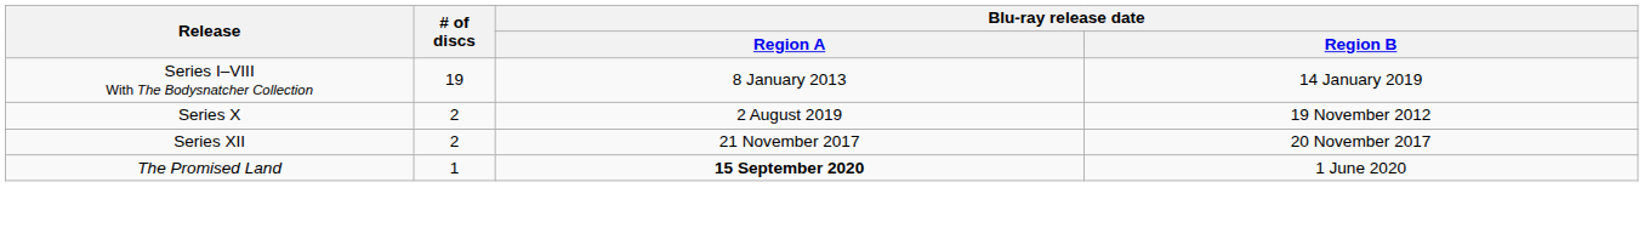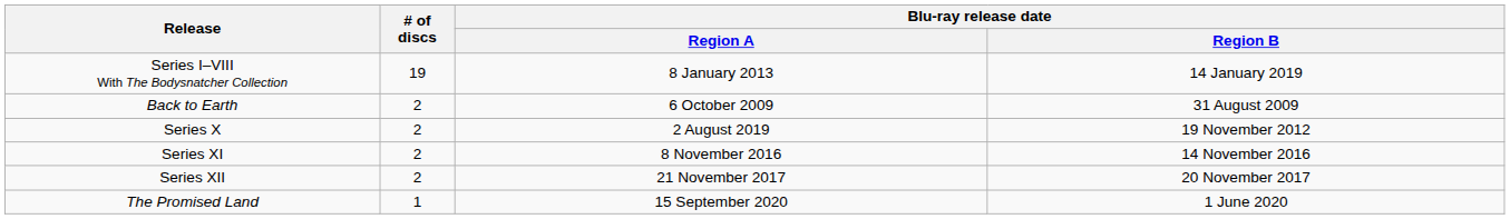 <table class="wikitable" style="width:100%; text-align:center;">
 <tr>
 <th rowspan="2" width="25%">Release</th>
 <th rowspan="2" width="5%"># of discs</th>
 <th colspan="2">Blu-ray release date</th>
 </tr>
 <tr>
 <th><a href='#'>Region A</a></th>
 <th><a href='#'>Region B</a></th>
 </tr>
 <tr>
 <td>Series I–VIII<br><small> With <em>The Bodysnatcher Collection</em></small></td>
 <td>19</td>
 <td>8 January 2013</td>
 <td>14 January 2019</td>
 </tr>
 <tr>
+<td><em>Back to Earth</em></td>
+<td>2</td>
+<td>6 October 2009</td>
+<td>31 August 2009</td>
+</tr>
+<tr>
 <td>Series X</td>
 <td>2</td>
 <td>2 August 2019</td>
 <td>19 November 2012</td>
+</tr>
+<tr>
+<td>Series XI</td>
+<td>2</td>
+<td>8 November 2016</td>
+<td>14 November 2016</td>
 </tr>
 <tr>
 <td>Series XII</td>
 <td>2</td>
 <td>21 November 2017</td>
 <td>20 November 2017</td>
 </tr>
 <tr>
 <td><em>The Promised Land</em></td>
 <td>1</td>
-<td><strong>15 September 2020</strong></td>
+<td>15 September 2020</td>
 <td>1 June 2020</td>
 </tr>
 </table>
